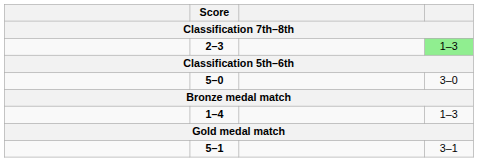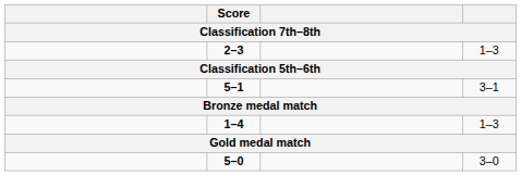 <table class="wikitable" style="text-align: left; ">
 <tr>
 <th align="right" width="270"></th>
 <th width="65">Score</th>
 <th align="left" width="270"></th>
 <th width="65"></th>
 </tr>
 <tr>
 <th colspan=4>Classification 7th–8th</th>
 </tr>
 <tr>
 <td></td>
 <td align="center"><strong>2–3</strong></td>
 <td><strong></strong></td>
-<td align=center style="background: lightgreen;">1–3 <strong></strong></td>
+<td align=center>1–3 <strong></strong></td>
 </tr>
 <tr>
 <th colspan=4>Classification 5th–6th</th>
 </tr>
 <tr>
 <td><strong></strong></td>
-<td align="center"><strong>5–0</strong></td>
+<td align="center"><strong>5–1</strong></td>
 <td></td>
-<td align=center>3–0 <strong></strong></td>
+<td align=center>3–1 <strong></strong></td>
 </tr>
 <tr>
 <th colspan=4>Bronze medal match</th>
 </tr>
 <tr>
 <td></td>
 <td align="center"><strong>1–4</strong></td>
 <td><strong></strong></td>
 <td align=center>1–3 <strong></strong></td>
 </tr>
 <tr>
 <th colspan=4>Gold medal match</th>
 </tr>
 <tr>
 <td><strong></strong></td>
-<td align="center"><strong>5–1</strong></td>
+<td align="center"><strong>5–0</strong></td>
 <td></td>
-<td align=center>3–1 <strong></strong></td>
+<td align=center>3–0 <strong></strong></td>
 </tr>
 </table>
